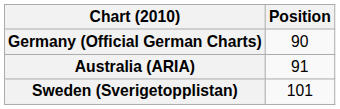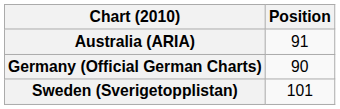 <table class="wikitable plainrowheaders sortable" style="text-align:center;">
 <tr>
 <th scope="col">Chart (2010)</th>
 <th scope="col">Position</th>
 </tr>
 <tr>
+<th scope="row">Australia (ARIA)</th>
+<td>91</td>
+</tr>
+<tr>
 <th scope="row">Germany (Official German Charts)</th>
 <td>90</td>
-</tr>
-<tr>
-<th scope="row">Australia (ARIA)</th>
-<td>91</td>
 </tr>
 <tr>
 <th scope="row">Sweden (Sverigetopplistan)</th>
 <td>101</td>
 </tr>
 </table>
